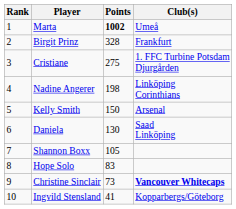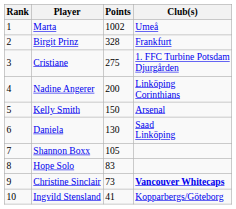 <table class="sortable wikitable">
 <tr>
 <th>Rank</th>
 <th>Player</th>
 <th>Points</th>
 <th>Club(s)</th>
 </tr>
 <tr>
 <td>1</td>
 <td> <a href='#'>Marta</a></td>
-<td><strong>1002</strong></td>
+<td>1002</td>
 <td> <a href='#'>Umeå</a></td>
 </tr>
 <tr>
 <td>2</td>
 <td> <a href='#'>Birgit Prinz</a></td>
 <td>328</td>
 <td> <a href='#'>Frankfurt</a></td>
 </tr>
 <tr>
 <td>3</td>
 <td> <a href='#'>Cristiane</a></td>
 <td>275</td>
 <td> <a href='#'>1. FFC Turbine Potsdam</a><br> <a href='#'>Djurgården</a></td>
 </tr>
 <tr>
 <td>4</td>
 <td> <a href='#'>Nadine Angerer</a></td>
-<td>198</td>
+<td>200</td>
 <td> <a href='#'>Linköping</a><br> <a href='#'>Corinthians</a></td>
 </tr>
 <tr>
 <td>5</td>
 <td> <a href='#'>Kelly Smith</a></td>
 <td>150</td>
 <td> <a href='#'>Arsenal</a></td>
 </tr>
 <tr>
 <td>6</td>
 <td> <a href='#'>Daniela</a></td>
 <td>130</td>
 <td> <a href='#'>Saad</a><br> <a href='#'>Linköping</a></td>
 </tr>
 <tr>
 <td>7</td>
 <td> <a href='#'>Shannon Boxx</a></td>
 <td>105</td>
 <td></td>
 </tr>
 <tr>
 <td>8</td>
 <td> <a href='#'>Hope Solo</a></td>
 <td>83</td>
 <td></td>
 </tr>
 <tr>
 <td>9</td>
 <td> <a href='#'>Christine Sinclair</a></td>
 <td>73</td>
 <td><strong> <a href='#'>Vancouver Whitecaps</a></strong></td>
 </tr>
 <tr>
 <td>10</td>
 <td> <a href='#'>Ingvild Stensland</a></td>
 <td>41</td>
 <td> <a href='#'>Kopparbergs/Göteborg</a></td>
 </tr>
 </table>
